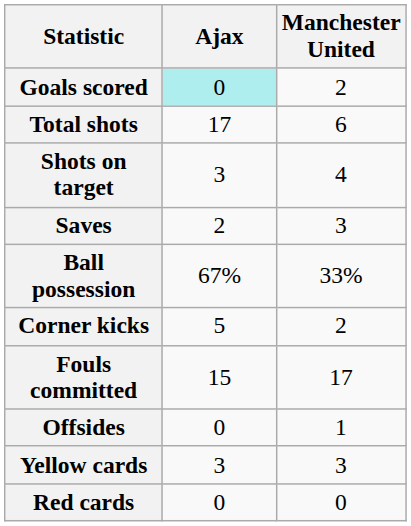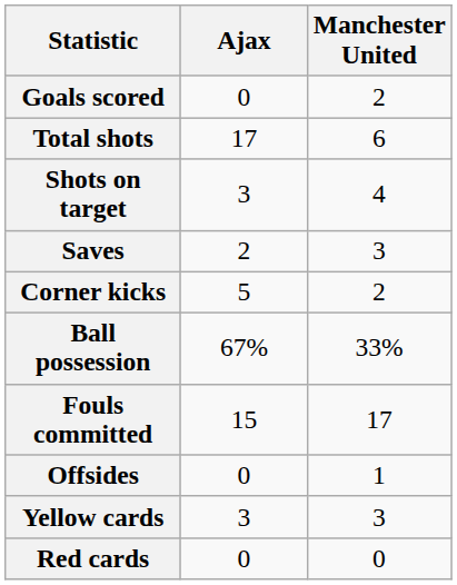 <table class="wikitable plainrowheaders" style="text-align:center">
 <tr>
 <th scope="col" style="width:100px">Statistic</th>
 <th scope="col" style="width:70px">Ajax</th>
 <th scope="col" style="width:70px">Manchester United</th>
 </tr>
 <tr>
 <th scope=row>Goals scored</th>
-<td style="background: paleturquoise;">0</td>
+<td>0</td>
 <td>2</td>
 </tr>
 <tr>
 <th scope=row>Total shots</th>
 <td>17</td>
 <td>6</td>
 </tr>
 <tr>
 <th scope=row>Shots on target</th>
 <td>3</td>
 <td>4</td>
 </tr>
 <tr>
 <th scope=row>Saves</th>
 <td>2</td>
 <td>3</td>
 </tr>
 <tr>
+<th scope=row>Corner kicks</th>
+<td>5</td>
+<td>2</td>
+</tr>
+<tr>
 <th scope=row>Ball possession</th>
 <td>67%</td>
 <td>33%</td>
-</tr>
-<tr>
-<th scope=row>Corner kicks</th>
-<td>5</td>
-<td>2</td>
 </tr>
 <tr>
 <th scope=row>Fouls committed</th>
 <td>15</td>
 <td>17</td>
 </tr>
 <tr>
 <th scope=row>Offsides</th>
 <td>0</td>
 <td>1</td>
 </tr>
 <tr>
 <th scope=row>Yellow cards</th>
 <td>3</td>
 <td>3</td>
 </tr>
 <tr>
 <th scope=row>Red cards</th>
 <td>0</td>
 <td>0</td>
 </tr>
 </table>
